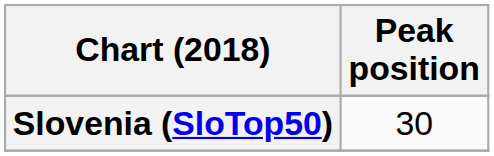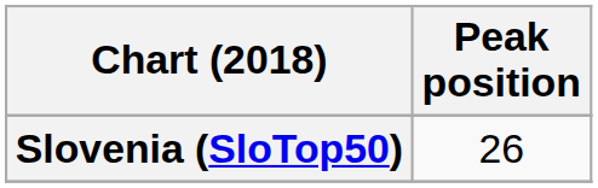 <table class="wikitable sortable plainrowheaders" style="text-align:center">
 <tr>
 <th>Chart (2018)</th>
 <th>Peak<br>position</th>
 </tr>
 <tr>
 </tr>
 <tr>
 </tr>
 <tr>
 </tr>
 <tr>
 </tr>
 <tr>
 </tr>
 <tr>
 </tr>
 <tr>
 </tr>
 <tr>
 </tr>
 <tr>
 </tr>
 <tr>
 <th scope="row">Slovenia (<a href='#'>SloTop50</a>)</th>
-<td>30</td>
+<td>26</td>
 </tr>
 <tr>
 </tr>
 <tr>
 </tr>
 </table>
